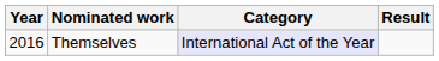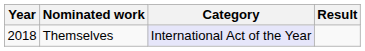 <table class="wikitable">
 <tr>
 <th>Year</th>
 <th>Nominated work</th>
 <th>Category</th>
 <th>Result</th>
 </tr>
 <tr>
-<td>2016</td>
+<td>2018</td>
 <td>Themselves</td>
 <td style="background: lavender;">International Act of the Year</td>
 <td></td>
 </tr>
 </table>
